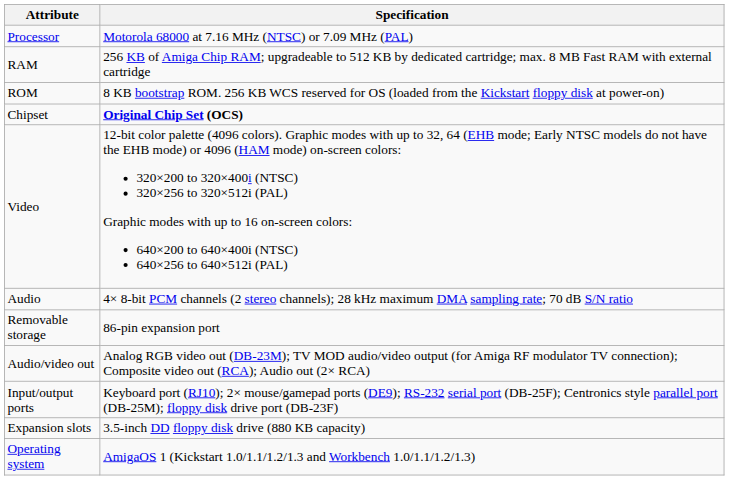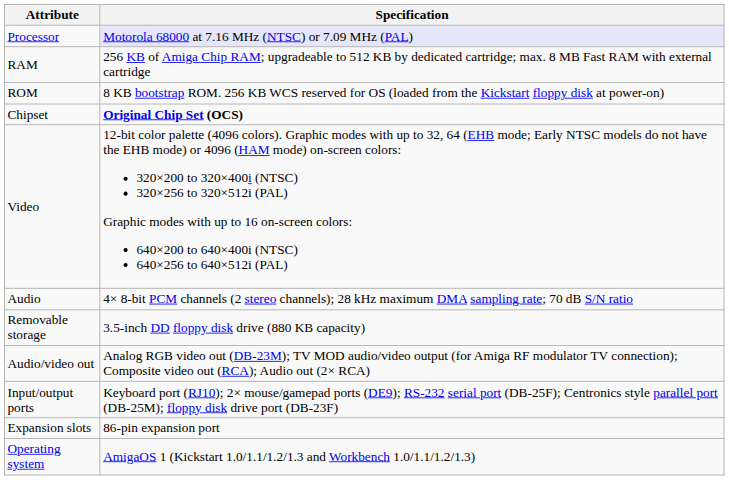 <table class="wikitable">
 <tr>
 <th>Attribute</th>
 <th>Specification</th>
 </tr>
 <tr>
 <td><a href='#'>Processor</a></td>
-<td><a href='#'>Motorola 68000</a> at 7.16 MHz (<a href='#'>NTSC</a>) or 7.09 MHz (<a href='#'>PAL</a>)</td>
+<td style="background: lavender;"><a href='#'>Motorola 68000</a> at 7.16 MHz (<a href='#'>NTSC</a>) or 7.09 MHz (<a href='#'>PAL</a>)</td>
 </tr>
 <tr>
 <td>RAM</td>
 <td>256 <a href='#'>KB</a> of <a href='#'>Amiga Chip RAM</a>; upgradeable to 512 KB by dedicated cartridge; max. 8 MB Fast RAM with external cartridge</td>
 </tr>
 <tr>
 <td>ROM</td>
 <td>8 KB <a href='#'>bootstrap</a> ROM. 256 KB WCS reserved for OS (loaded from the <a href='#'>Kickstart</a> <a href='#'>floppy disk</a> at power-on)</td>
 </tr>
 <tr>
 <td>Chipset</td>
 <td><strong><a href='#'>Original Chip Set</a> (OCS)</strong></td>
 </tr>
 <tr>
 <td>Video</td>
 <td>12-bit color palette (4096 colors). Graphic modes with up to 32, 64 (<a href='#'>EHB</a> mode; Early NTSC models do not have the EHB mode) or 4096 (<a href='#'>HAM</a> mode) on-screen colors:<br><ul><li>320×200 to 320×400<a href='#'>i</a> (NTSC)</li><li>320×256 to 320×512i (PAL)</li></ul>Graphic modes with up to 16 on-screen colors:<ul><li>640×200 to 640×400i (NTSC)</li><li>640×256 to 640×512i (PAL)</li></ul></td>
 </tr>
 <tr>
 <td>Audio</td>
 <td>4× 8-bit <a href='#'>PCM</a> channels (2 <a href='#'>stereo</a> channels); 28 kHz maximum <a href='#'>DMA</a> <a href='#'>sampling rate</a>; 70 dB <a href='#'>S/N ratio</a></td>
 </tr>
 <tr>
 <td>Removable storage</td>
-<td>86-pin expansion port</td>
+<td>3.5-inch <a href='#'>DD</a> <a href='#'>floppy disk</a> drive (880 KB capacity)</td>
 </tr>
 <tr>
 <td>Audio/video out</td>
 <td>Analog RGB video out (<a href='#'>DB-23M</a>); TV MOD audio/video output (for Amiga RF modulator TV connection); Composite video out (<a href='#'>RCA</a>); Audio out (2× RCA)</td>
 </tr>
 <tr>
 <td>Input/output ports</td>
 <td>Keyboard port (<a href='#'>RJ10</a>); 2× mouse/gamepad ports (<a href='#'>DE9</a>); <a href='#'>RS-232</a> <a href='#'>serial port</a> (DB-25F); Centronics style <a href='#'>parallel port</a> (DB-25M); <a href='#'>floppy disk</a> drive port (DB-23F)</td>
 </tr>
 <tr>
 <td>Expansion slots</td>
-<td>3.5-inch <a href='#'>DD</a> <a href='#'>floppy disk</a> drive (880 KB capacity)</td>
+<td>86-pin expansion port</td>
 </tr>
 <tr>
 <td><a href='#'>Operating system</a></td>
 <td><a href='#'>AmigaOS</a> 1 (Kickstart 1.0/1.1/1.2/1.3 and <a href='#'>Workbench</a> 1.0/1.1/1.2/1.3)</td>
 </tr>
 </table>
